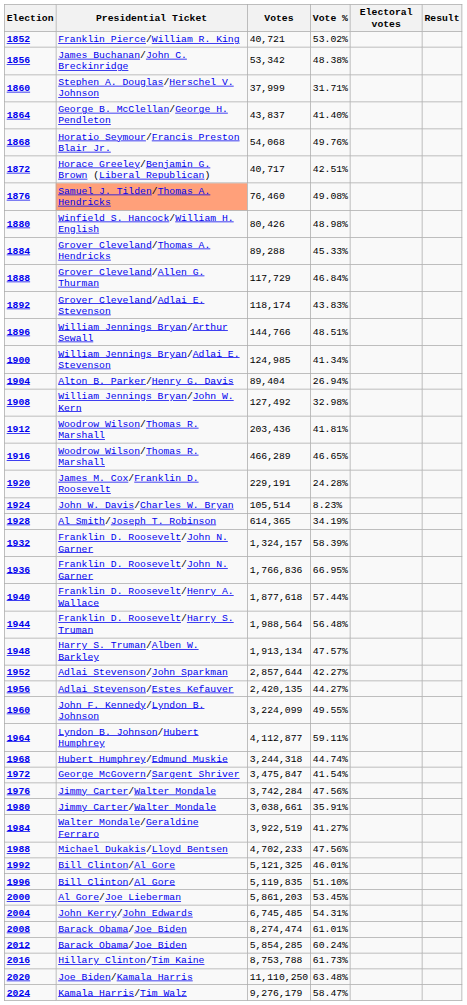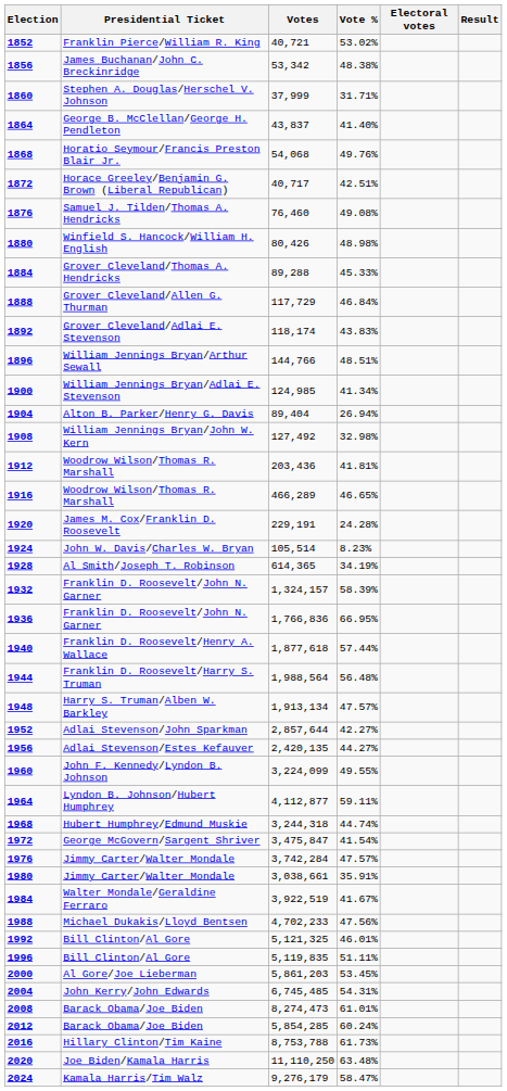 <table class="wikitable">
 <tr>
 <th>Election</th>
 <th>Presidential Ticket</th>
 <th>Votes</th>
 <th>Vote %</th>
 <th>Electoral votes</th>
 <th>Result</th>
 </tr>
 <tr>
 <td><strong><a href='#'>1852</a></strong></td>
 <td><a href='#'>Franklin Pierce</a>/<a href='#'>William R. King</a></td>
 <td>40,721</td>
 <td>53.02%</td>
 <td></td>
 <td></td>
 </tr>
 <tr>
 <td><strong><a href='#'>1856</a></strong></td>
 <td><a href='#'>James Buchanan</a>/<a href='#'>John C. Breckinridge</a></td>
 <td>53,342</td>
 <td>48.38%</td>
 <td></td>
 <td></td>
 </tr>
 <tr>
 <td><strong><a href='#'>1860</a></strong></td>
 <td><a href='#'>Stephen A. Douglas</a>/<a href='#'>Herschel V. Johnson</a></td>
 <td>37,999</td>
 <td>31.71%</td>
 <td></td>
 <td></td>
 </tr>
 <tr>
 <td><strong><a href='#'>1864</a></strong></td>
 <td><a href='#'>George B. McClellan</a>/<a href='#'>George H. Pendleton</a></td>
 <td>43,837</td>
 <td>41.40%</td>
 <td></td>
 <td></td>
 </tr>
 <tr>
 <td><strong><a href='#'>1868</a></strong></td>
 <td><a href='#'>Horatio Seymour</a>/<a href='#'>Francis Preston Blair Jr.</a></td>
 <td>54,068</td>
 <td>49.76%</td>
 <td></td>
 <td></td>
 </tr>
 <tr>
 <td><strong><a href='#'>1872</a></strong></td>
 <td><a href='#'>Horace Greeley</a>/<a href='#'>Benjamin G. Brown</a> (<a href='#'>Liberal Republican</a>)</td>
 <td>40,717</td>
 <td>42.51%</td>
 <td></td>
 <td></td>
 </tr>
 <tr>
 <td><strong><a href='#'>1876</a></strong></td>
-<td style="background: lightsalmon;"><a href='#'>Samuel J. Tilden</a>/<a href='#'>Thomas A. Hendricks</a></td>
+<td><a href='#'>Samuel J. Tilden</a>/<a href='#'>Thomas A. Hendricks</a></td>
 <td>76,460</td>
 <td>49.08%</td>
 <td></td>
 <td></td>
 </tr>
 <tr>
 <td><strong><a href='#'>1880</a></strong></td>
 <td><a href='#'>Winfield S. Hancock</a>/<a href='#'>William H. English</a></td>
 <td>80,426</td>
 <td>48.98%</td>
 <td></td>
 <td></td>
 </tr>
 <tr>
 <td><strong><a href='#'>1884</a></strong></td>
 <td><a href='#'>Grover Cleveland</a>/<a href='#'>Thomas A. Hendricks</a></td>
 <td>89,288</td>
 <td>45.33%</td>
 <td></td>
 <td></td>
 </tr>
 <tr>
 <td><strong><a href='#'>1888</a></strong></td>
 <td><a href='#'>Grover Cleveland</a>/<a href='#'>Allen G. Thurman</a></td>
 <td>117,729</td>
 <td>46.84%</td>
 <td></td>
 <td></td>
 </tr>
 <tr>
 <td><strong><a href='#'>1892</a></strong></td>
 <td><a href='#'>Grover Cleveland</a>/<a href='#'>Adlai E. Stevenson</a></td>
 <td>118,174</td>
 <td>43.83%</td>
 <td></td>
 <td></td>
 </tr>
 <tr>
 <td><strong><a href='#'>1896</a></strong></td>
 <td><a href='#'>William Jennings Bryan</a>/<a href='#'>Arthur Sewall</a></td>
 <td>144,766</td>
 <td>48.51%</td>
 <td></td>
 <td></td>
 </tr>
 <tr>
 <td><strong><a href='#'>1900</a></strong></td>
 <td><a href='#'>William Jennings Bryan</a>/<a href='#'>Adlai E. Stevenson</a></td>
 <td>124,985</td>
 <td>41.34%</td>
 <td></td>
 <td></td>
 </tr>
 <tr>
 <td><strong><a href='#'>1904</a></strong></td>
 <td><a href='#'>Alton B. Parker</a>/<a href='#'>Henry G. Davis</a></td>
 <td>89,404</td>
 <td>26.94%</td>
 <td></td>
 <td></td>
 </tr>
 <tr>
 <td><strong><a href='#'>1908</a></strong></td>
 <td><a href='#'>William Jennings Bryan</a>/<a href='#'>John W. Kern</a></td>
 <td>127,492</td>
 <td>32.98%</td>
 <td></td>
 <td></td>
 </tr>
 <tr>
 <td><strong><a href='#'>1912</a></strong></td>
 <td><a href='#'>Woodrow Wilson</a>/<a href='#'>Thomas R. Marshall</a></td>
 <td>203,436</td>
 <td>41.81%</td>
 <td></td>
 <td></td>
 </tr>
 <tr>
 <td><strong><a href='#'>1916</a></strong></td>
 <td><a href='#'>Woodrow Wilson</a>/<a href='#'>Thomas R. Marshall</a></td>
 <td>466,289</td>
 <td>46.65%</td>
 <td></td>
 <td></td>
 </tr>
 <tr>
 <td><strong><a href='#'>1920</a></strong></td>
 <td><a href='#'>James M. Cox</a>/<a href='#'>Franklin D. Roosevelt</a></td>
 <td>229,191</td>
 <td>24.28%</td>
 <td></td>
 <td></td>
 </tr>
 <tr>
 <td><strong><a href='#'>1924</a></strong></td>
 <td><a href='#'>John W. Davis</a>/<a href='#'>Charles W. Bryan</a></td>
 <td>105,514</td>
 <td>8.23%</td>
 <td></td>
 <td></td>
 </tr>
 <tr>
 <td><strong><a href='#'>1928</a></strong></td>
 <td><a href='#'>Al Smith</a>/<a href='#'>Joseph T. Robinson</a></td>
 <td>614,365</td>
 <td>34.19%</td>
 <td></td>
 <td></td>
 </tr>
 <tr>
 <td><strong><a href='#'>1932</a></strong></td>
 <td><a href='#'>Franklin D. Roosevelt</a>/<a href='#'>John N. Garner</a></td>
 <td>1,324,157</td>
 <td>58.39%</td>
 <td></td>
 <td></td>
 </tr>
 <tr>
 <td><strong><a href='#'>1936</a></strong></td>
 <td><a href='#'>Franklin D. Roosevelt</a>/<a href='#'>John N. Garner</a></td>
 <td>1,766,836</td>
 <td>66.95%</td>
 <td></td>
 <td></td>
 </tr>
 <tr>
 <td><strong><a href='#'>1940</a></strong></td>
 <td><a href='#'>Franklin D. Roosevelt</a>/<a href='#'>Henry A. Wallace</a></td>
 <td>1,877,618</td>
 <td>57.44%</td>
 <td></td>
 <td></td>
 </tr>
 <tr>
 <td><strong><a href='#'>1944</a></strong></td>
 <td><a href='#'>Franklin D. Roosevelt</a>/<a href='#'>Harry S. Truman</a></td>
 <td>1,988,564</td>
 <td>56.48%</td>
 <td></td>
 <td></td>
 </tr>
 <tr>
 <td><strong><a href='#'>1948</a></strong></td>
 <td><a href='#'>Harry S. Truman</a>/<a href='#'>Alben W. Barkley</a></td>
 <td>1,913,134</td>
 <td>47.57%</td>
 <td></td>
 <td></td>
 </tr>
 <tr>
 <td><strong><a href='#'>1952</a></strong></td>
 <td><a href='#'>Adlai Stevenson</a>/<a href='#'>John Sparkman</a></td>
 <td>2,857,644</td>
 <td>42.27%</td>
 <td></td>
 <td></td>
 </tr>
 <tr>
 <td><strong><a href='#'>1956</a></strong></td>
 <td><a href='#'>Adlai Stevenson</a>/<a href='#'>Estes Kefauver</a></td>
 <td>2,420,135</td>
 <td>44.27%</td>
 <td></td>
 <td></td>
 </tr>
 <tr>
 <td><strong><a href='#'>1960</a></strong></td>
 <td><a href='#'>John F. Kennedy</a>/<a href='#'>Lyndon B. Johnson</a></td>
 <td>3,224,099</td>
 <td>49.55%</td>
 <td></td>
 <td></td>
 </tr>
 <tr>
 <td><strong><a href='#'>1964</a></strong></td>
 <td><a href='#'>Lyndon B. Johnson</a>/<a href='#'>Hubert Humphrey</a></td>
 <td>4,112,877</td>
 <td>59.11%</td>
 <td></td>
 <td></td>
 </tr>
 <tr>
 <td><strong><a href='#'>1968</a></strong></td>
 <td><a href='#'>Hubert Humphrey</a>/<a href='#'>Edmund Muskie</a></td>
 <td>3,244,318</td>
 <td>44.74%</td>
 <td></td>
 <td></td>
 </tr>
 <tr>
 <td><strong><a href='#'>1972</a></strong></td>
 <td><a href='#'>George McGovern</a>/<a href='#'>Sargent Shriver</a></td>
 <td>3,475,847</td>
 <td>41.54%</td>
 <td></td>
 <td></td>
 </tr>
 <tr>
 <td><strong><a href='#'>1976</a></strong></td>
 <td><a href='#'>Jimmy Carter</a>/<a href='#'>Walter Mondale</a></td>
 <td>3,742,284</td>
-<td>47.56%</td>
+<td>47.57%</td>
 <td></td>
 <td></td>
 </tr>
 <tr>
 <td><strong><a href='#'>1980</a></strong></td>
 <td><a href='#'>Jimmy Carter</a>/<a href='#'>Walter Mondale</a></td>
 <td>3,038,661</td>
 <td>35.91%</td>
 <td></td>
 <td></td>
 </tr>
 <tr>
 <td><strong><a href='#'>1984</a></strong></td>
 <td><a href='#'>Walter Mondale</a>/<a href='#'>Geraldine Ferraro</a></td>
 <td>3,922,519</td>
-<td>41.27%</td>
+<td>41.67%</td>
 <td></td>
 <td></td>
 </tr>
 <tr>
 <td><strong><a href='#'>1988</a></strong></td>
 <td><a href='#'>Michael Dukakis</a>/<a href='#'>Lloyd Bentsen</a></td>
 <td>4,702,233</td>
 <td>47.56%</td>
 <td></td>
 <td></td>
 </tr>
 <tr>
 <td><strong><a href='#'>1992</a></strong></td>
 <td><a href='#'>Bill Clinton</a>/<a href='#'>Al Gore</a></td>
 <td>5,121,325</td>
 <td>46.01%</td>
 <td></td>
 <td></td>
 </tr>
 <tr>
 <td><strong><a href='#'>1996</a></strong></td>
 <td><a href='#'>Bill Clinton</a>/<a href='#'>Al Gore</a></td>
 <td>5,119,835</td>
-<td>51.10%</td>
+<td>51.11%</td>
 <td></td>
 <td></td>
 </tr>
 <tr>
 <td><strong><a href='#'>2000</a></strong></td>
 <td><a href='#'>Al Gore</a>/<a href='#'>Joe Lieberman</a></td>
 <td>5,861,203</td>
 <td>53.45%</td>
 <td></td>
 <td></td>
 </tr>
 <tr>
 <td><strong><a href='#'>2004</a></strong></td>
 <td><a href='#'>John Kerry</a>/<a href='#'>John Edwards</a></td>
 <td>6,745,485</td>
 <td>54.31%</td>
 <td></td>
 <td></td>
 </tr>
 <tr>
 <td><strong><a href='#'>2008</a></strong></td>
 <td><a href='#'>Barack Obama</a>/<a href='#'>Joe Biden</a></td>
-<td>8,274,474</td>
+<td>8,274,473</td>
 <td>61.01%</td>
 <td></td>
 <td></td>
 </tr>
 <tr>
 <td><strong><a href='#'>2012</a></strong></td>
 <td><a href='#'>Barack Obama</a>/<a href='#'>Joe Biden</a></td>
 <td>5,854,285</td>
 <td>60.24%</td>
 <td></td>
 <td></td>
 </tr>
 <tr>
 <td><strong><a href='#'>2016</a></strong></td>
 <td><a href='#'>Hillary Clinton</a>/<a href='#'>Tim Kaine</a></td>
 <td>8,753,788</td>
 <td>61.73%</td>
 <td></td>
 <td></td>
 </tr>
 <tr>
 <td><strong><a href='#'>2020</a></strong></td>
 <td><a href='#'>Joe Biden</a>/<a href='#'>Kamala Harris</a></td>
 <td>11,110,250</td>
 <td>63.48%</td>
 <td></td>
 <td></td>
 </tr>
 <tr>
 <td><strong><a href='#'>2024</a></strong></td>
 <td><a href='#'>Kamala Harris</a>/<a href='#'>Tim Walz</a></td>
 <td>9,276,179</td>
 <td>58.47%</td>
 <td></td>
 <td></td>
 </tr>
 </table>
